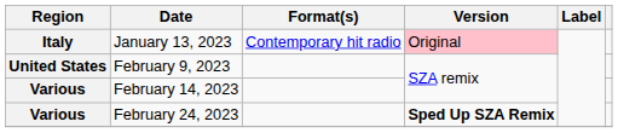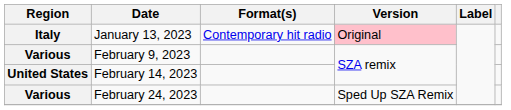 <table class="wikitable plainrowheaders">
 <tr>
 <th scope="col">Region</th>
 <th scope="col">Date</th>
 <th scope="col">Format(s)</th>
 <th scope="col">Version</th>
 <th scope="col">Label</th>
 <th scope="col"></th>
 </tr>
 <tr>
 <th scope="row">Italy</th>
 <td>January 13, 2023</td>
 <td><a href='#'>Contemporary hit radio</a></td>
 <td style="background: pink;">Original</td>
 <td rowspan="4"></td>
 <td align="center"></td>
 </tr>
 <tr>
-<th scope="row">United States</th>
+<th scope="row">Various</th>
 <td>February 9, 2023</td>
 <td></td>
 <td rowspan="2"><a href='#'>SZA</a> remix</td>
 <td align="center"></td>
 </tr>
 <tr>
-<th scope="row">Various</th>
+<th scope="row">United States</th>
 <td>February 14, 2023</td>
 <td></td>
 <td align="center"></td>
 </tr>
 <tr>
 <th scope="row">Various</th>
 <td>February 24, 2023</td>
 <td></td>
-<td><strong>Sped Up SZA Remix</strong></td>
+<td>Sped Up SZA Remix</td>
 <td align="center"></td>
 </tr>
 <tr>
 </tr>
 </table>
